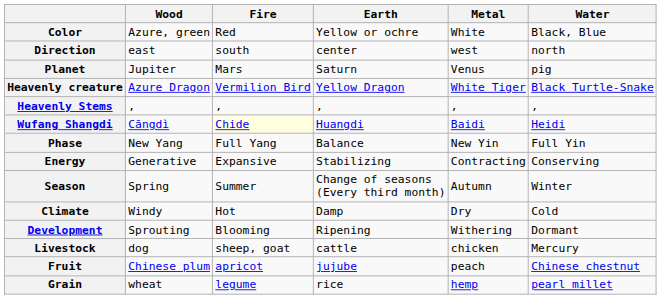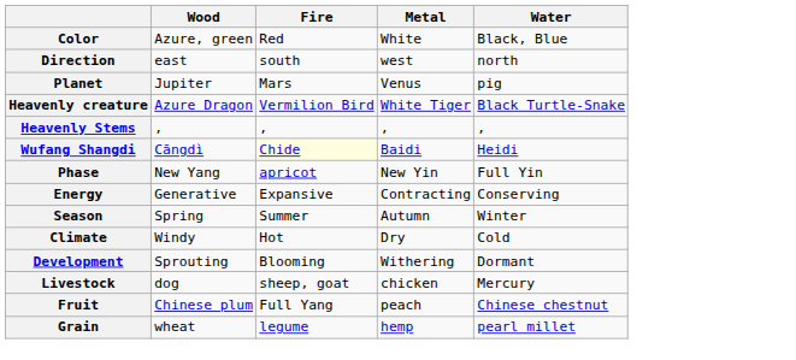 <table class="wikitable">
 <tr>
 <th></th>
 <th>Wood</th>
 <th>Fire</th>
-<th>Earth</th>
 <th>Metal</th>
 <th>Water</th>
 </tr>
 <tr>
 <th>Color</th>
 <td>Azure, green</td>
 <td>Red</td>
-<td>Yellow or ochre</td>
 <td>White</td>
 <td>Black, Blue</td>
 </tr>
 <tr>
 <th>Direction</th>
 <td>east</td>
 <td>south</td>
-<td>center</td>
 <td>west</td>
 <td>north</td>
 </tr>
 <tr>
 <th>Planet</th>
 <td>Jupiter</td>
 <td>Mars</td>
-<td>Saturn</td>
 <td>Venus</td>
 <td>pig</td>
 </tr>
 <tr>
 <th>Heavenly creature</th>
 <td><a href='#'>Azure Dragon</a></td>
 <td><a href='#'>Vermilion Bird</a></td>
-<td><a href='#'>Yellow Dragon</a></td>
 <td><a href='#'>White Tiger</a></td>
 <td><a href='#'>Black Turtle-Snake</a></td>
 </tr>
 <tr>
 <th><a href='#'>Heavenly Stems</a></th>
 <td>, </td>
 <td>, </td>
 <td>, </td>
 <td>, </td>
-<td>, </td>
 </tr>
 <tr>
 <th><a href='#'>Wufang Shangdi</a></th>
 <td><a href='#'>Cāngdì</a></td>
 <td style="background: lightyellow;"><a href='#'>Chide</a></td>
-<td><a href='#'>Huangdi</a></td>
 <td><a href='#'>Baidi</a></td>
 <td><a href='#'>Heidi</a></td>
 </tr>
 <tr>
 <th>Phase</th>
 <td>New Yang</td>
-<td>Full Yang</td>
-<td>Balance</td>
+<td><a href='#'>apricot</a></td>
 <td>New Yin</td>
 <td>Full Yin</td>
 </tr>
 <tr>
 <th>Energy</th>
 <td>Generative</td>
 <td>Expansive</td>
-<td>Stabilizing</td>
 <td>Contracting</td>
 <td>Conserving</td>
 </tr>
 <tr>
 <th>Season</th>
 <td>Spring</td>
 <td>Summer</td>
-<td>Change of seasons<br>(Every third month)</td>
 <td>Autumn</td>
 <td>Winter</td>
 </tr>
 <tr>
 <th>Climate</th>
 <td>Windy</td>
 <td>Hot</td>
-<td>Damp</td>
 <td>Dry</td>
 <td>Cold</td>
 </tr>
 <tr>
 <th><a href='#'>Development</a></th>
 <td>Sprouting</td>
 <td>Blooming</td>
-<td>Ripening</td>
 <td>Withering</td>
 <td>Dormant</td>
 </tr>
 <tr>
 <th>Livestock</th>
 <td>dog</td>
 <td>sheep, goat</td>
-<td>cattle</td>
 <td>chicken</td>
 <td>Mercury</td>
 </tr>
 <tr>
 <th>Fruit</th>
 <td><a href='#'>Chinese plum</a></td>
-<td><a href='#'>apricot</a></td>
-<td><a href='#'>jujube</a></td>
+<td>Full Yang</td>
 <td>peach</td>
 <td><a href='#'>Chinese chestnut</a></td>
 </tr>
 <tr>
 <th>Grain</th>
 <td>wheat</td>
 <td><a href='#'>legume</a></td>
-<td>rice</td>
 <td><a href='#'>hemp</a></td>
 <td><a href='#'>pearl millet</a></td>
 </tr>
 </table>
